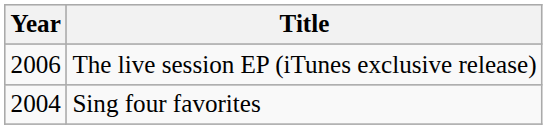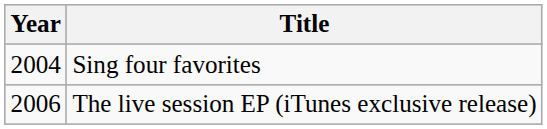 <table class="wikitable">
 <tr>
 <th>Year</th>
 <th>Title</th>
 </tr>
 <tr>
+<td>2004</td>
+<td>Sing four favorites</td>
+</tr>
+<tr>
 <td>2006</td>
 <td>The live session EP (iTunes exclusive release)</td>
 </tr>
-<tr>
-<td>2004</td>
-<td>Sing four favorites</td>
-</tr>
 </table>
